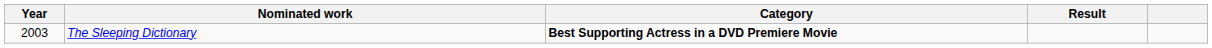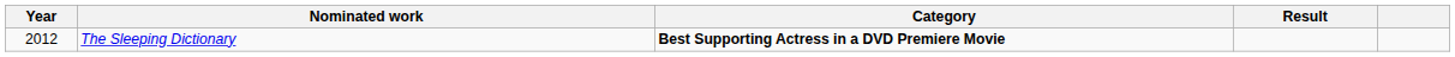 <table class="wikitable" style="width:100%;">
 <tr>
 <th width=5%>Year</th>
 <th style="width:40%;">Nominated work</th>
 <th style="width:40%;">Category</th>
 <th style="width:10%;">Result</th>
 <th width=5%></th>
 </tr>
 <tr>
-<td style="text-align:center;">2003</td>
+<td style="text-align:center;">2012</td>
 <td style="text-align:left;"><em><a href='#'>The Sleeping Dictionary</a></em></td>
 <td><strong>Best Supporting Actress in a DVD Premiere Movie</strong></td>
 <td></td>
 <td style="text-align:center;"></td>
 </tr>
 </table>
